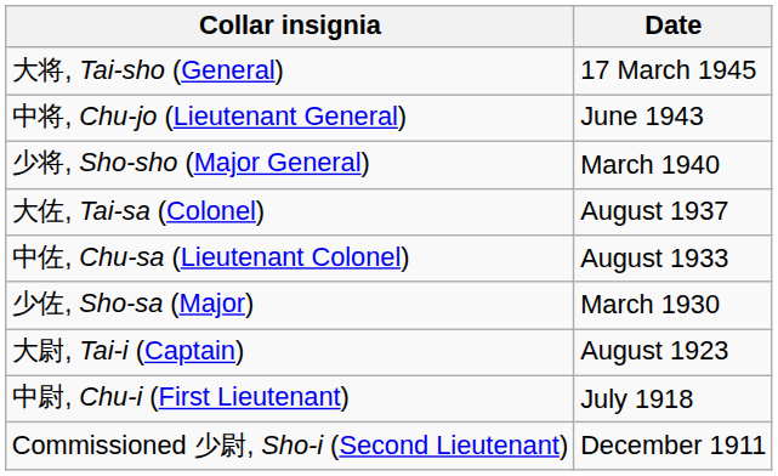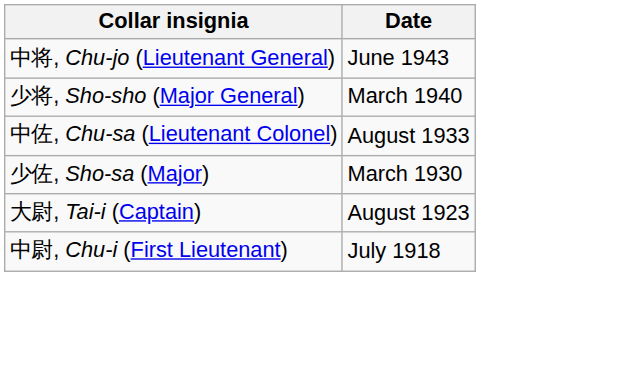 <table class="wikitable">
 <tr>
 <th>Collar insignia</th>
 <th>Date</th>
-</tr>
-<tr>
-<td> 大将, <em>Tai-sho</em> (<a href='#'>General</a>)</td>
-<td>17 March 1945</td>
 </tr>
 <tr>
 <td> 中将, <em>Chu-jo</em>  (<a href='#'>Lieutenant General</a>)</td>
 <td>June 1943</td>
 </tr>
 <tr>
 <td> 少将, <em>Sho-sho</em> (<a href='#'>Major General</a>)</td>
 <td>March 1940</td>
-</tr>
-<tr>
-<td> 大佐, <em>Tai-sa</em>  (<a href='#'>Colonel</a>)</td>
-<td>August 1937</td>
 </tr>
 <tr>
 <td> 中佐, <em>Chu-sa</em>  (<a href='#'>Lieutenant Colonel</a>)</td>
 <td>August 1933</td>
 </tr>
 <tr>
 <td> 少佐, <em>Sho-sa</em>  (<a href='#'>Major</a>)</td>
 <td>March 1930</td>
 </tr>
 <tr>
 <td> 大尉, <em>Tai-i</em>  (<a href='#'>Captain</a>)</td>
 <td>August 1923</td>
 </tr>
 <tr>
 <td> 中尉, <em>Chu-i</em> (<a href='#'>First Lieutenant</a>)</td>
 <td>July 1918</td>
 </tr>
-<tr>
-<td> Commissioned 少尉, <em>Sho-i</em> (<a href='#'>Second Lieutenant</a>)</td>
-<td>December 1911</td>
-</tr>
 </table>
